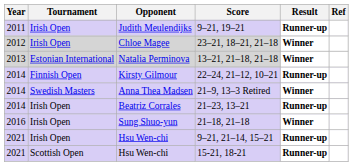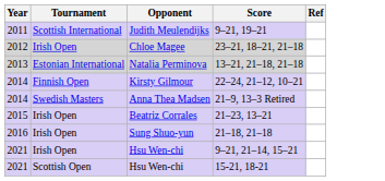 <table class="sortable wikitable" style="font-size: 90%;">
 <tr>
 <th>Year</th>
 <th>Tournament</th>
 <th>Opponent</th>
 <th>Score</th>
-<th>Result</th>
 <th>Ref</th>
 </tr>
 <tr style="background:#D8CEF6">
 <td align="center">2011</td>
-<td align="left"><a href='#'>Irish Open</a></td>
+<td align="left"><a href='#'>Scottish International</a></td>
 <td align="left"> <a href='#'>Judith Meulendijks</a></td>
 <td align="left">9–21, 19–21</td>
-<td style="text-align:left; background:white"> <strong>Runner-up</strong></td>
 <td style="text-align:center; background:white"></td>
 </tr>
 <tr style="background:#D5D5D5">
 <td align="center">2012</td>
 <td align="left"><a href='#'>Irish Open</a></td>
 <td align="left"> <a href='#'>Chloe Magee</a></td>
 <td align="left">23–21, 18–21, 21–18</td>
-<td style="text-align:left; background:white"> <strong>Winner</strong></td>
 <td style="text-align:center; background:white"></td>
 </tr>
 <tr style="background:#D5D5D5">
 <td align="center">2013</td>
 <td align="left"><a href='#'>Estonian International</a></td>
 <td align="left"> <a href='#'>Natalia Perminova</a></td>
 <td align="left">13–21, 21–18, 21–18</td>
-<td style="text-align:left; background:white"> <strong>Winner</strong></td>
 <td style="text-align:center; background:white"></td>
 </tr>
 <tr style="background:#D8CEF6">
 <td align="center">2014</td>
 <td align="left"><a href='#'>Finnish Open</a></td>
 <td align="left"> <a href='#'>Kirsty Gilmour</a></td>
 <td align="left">22–24, 21–12, 10–21</td>
-<td style="text-align:left; background:white"> <strong>Runner-up</strong></td>
 <td style="text-align:center; background:white"></td>
 </tr>
 <tr style="background:#D8CEF6">
 <td align="center">2014</td>
 <td align="left"><a href='#'>Swedish Masters</a></td>
 <td align="left"> <a href='#'>Anna Thea Madsen</a></td>
 <td align="left">21–9, 13–3 Retired</td>
-<td style="text-align:left; background:white"> <strong>Winner</strong></td>
 <td style="text-align:center; background:white"></td>
 </tr>
 <tr style="background:#D8CEF6">
-<td align="center">2014</td>
+<td align="center">2015</td>
 <td align="left">Irish Open</td>
 <td align="left"> <a href='#'>Beatriz Corrales</a></td>
 <td align="left">21–23, 13–21</td>
-<td style="text-align:left; background:white"> <strong>Runner-up</strong></td>
 <td style="text-align:center; background:white"></td>
 </tr>
 <tr style="background:#D8CEF6">
 <td align="center">2016</td>
 <td align="left">Irish Open</td>
 <td align="left"> <a href='#'>Sung Shuo-yun</a></td>
 <td align="left">21–18, 21–18</td>
-<td style="text-align:left; background:white"> <strong>Winner</strong></td>
 <td style="text-align:center; background:white"></td>
 </tr>
 <tr style="background:#D8CEF6">
 <td align="center">2021</td>
 <td align="left">Irish Open</td>
 <td align="left"> <a href='#'>Hsu Wen-chi</a></td>
 <td align="left">9–21, 21–14, 15–21</td>
-<td style="text-align:left; background:white"> <strong>Runner-up</strong></td>
 <td style="text-align:center; background:white"></td>
 </tr>
 <tr style="background:#D8CEF6">
 <td align="center">2021</td>
 <td align="left">Scottish Open</td>
 <td align="left"> Hsu Wen-chi</td>
 <td align="left">15-21, 18-21</td>
-<td style="text-align:left; background:white"> <strong>Runner-up</strong></td>
 <td style="text-align:center; background:white"></td>
 </tr>
 </table>
